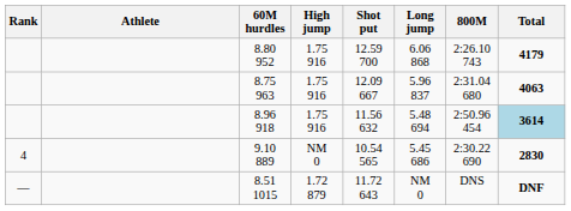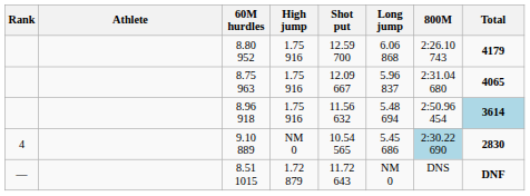 <table class=wikitable style="text-align:center">
 <tr>
 <th width=40>Rank</th>
 <th width=250>Athlete</th>
 <th width=60>60M<br> hurdles</th>
 <th width=60>High<br> jump</th>
 <th width=60>Shot<br> put</th>
 <th width=60>Long<br> jump</th>
 <th width=60>800M</th>
 <th width=80>Total</th>
 </tr>
 <tr>
 <td></td>
 <td align=left></td>
 <td>8.80<br>952</td>
 <td>1.75<br>916</td>
 <td>12.59<br>700</td>
 <td>6.06<br>868</td>
 <td>2:26.10<br>743</td>
 <td><strong>4179</strong></td>
 </tr>
 <tr>
 <td></td>
 <td align=left></td>
 <td>8.75<br>963</td>
 <td>1.75<br>916</td>
 <td>12.09<br>667</td>
 <td>5.96<br>837</td>
 <td>2:31.04<br>680</td>
-<td><strong>4063</strong></td>
+<td><strong>4065</strong></td>
 </tr>
 <tr>
 <td></td>
 <td align=left></td>
 <td>8.96<br>918</td>
 <td>1.75<br>916</td>
 <td>11.56<br>632</td>
 <td>5.48<br>694</td>
 <td>2:50.96<br>454</td>
 <td style="background: lightblue;"><strong>3614</strong></td>
 </tr>
 <tr>
 <td>4</td>
 <td align=left></td>
 <td>9.10<br>889</td>
 <td>NM<br>0</td>
 <td>10.54<br>565</td>
 <td>5.45<br>686</td>
-<td>2:30.22<br>690</td>
+<td style="background: lightblue;">2:30.22<br>690</td>
 <td><strong>2830</strong></td>
 </tr>
 <tr>
 <td>—</td>
 <td align=left></td>
 <td>8.51<br>1015</td>
 <td>1.72<br>879</td>
 <td>11.72<br>643</td>
 <td>NM<br>0</td>
 <td>DNS<br> </td>
 <td><strong>DNF</strong></td>
 </tr>
 </table>
